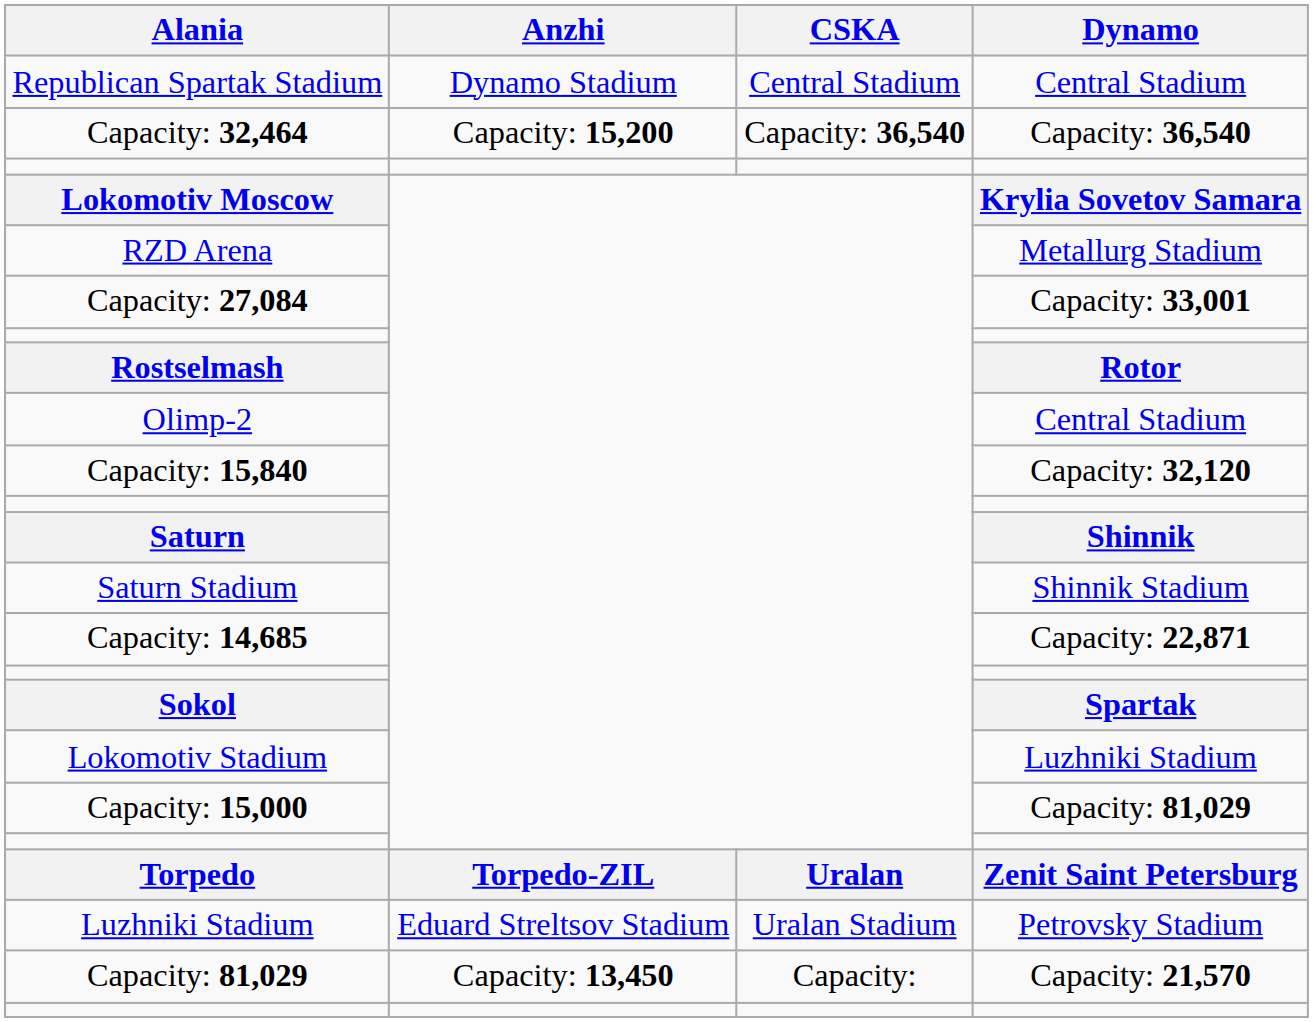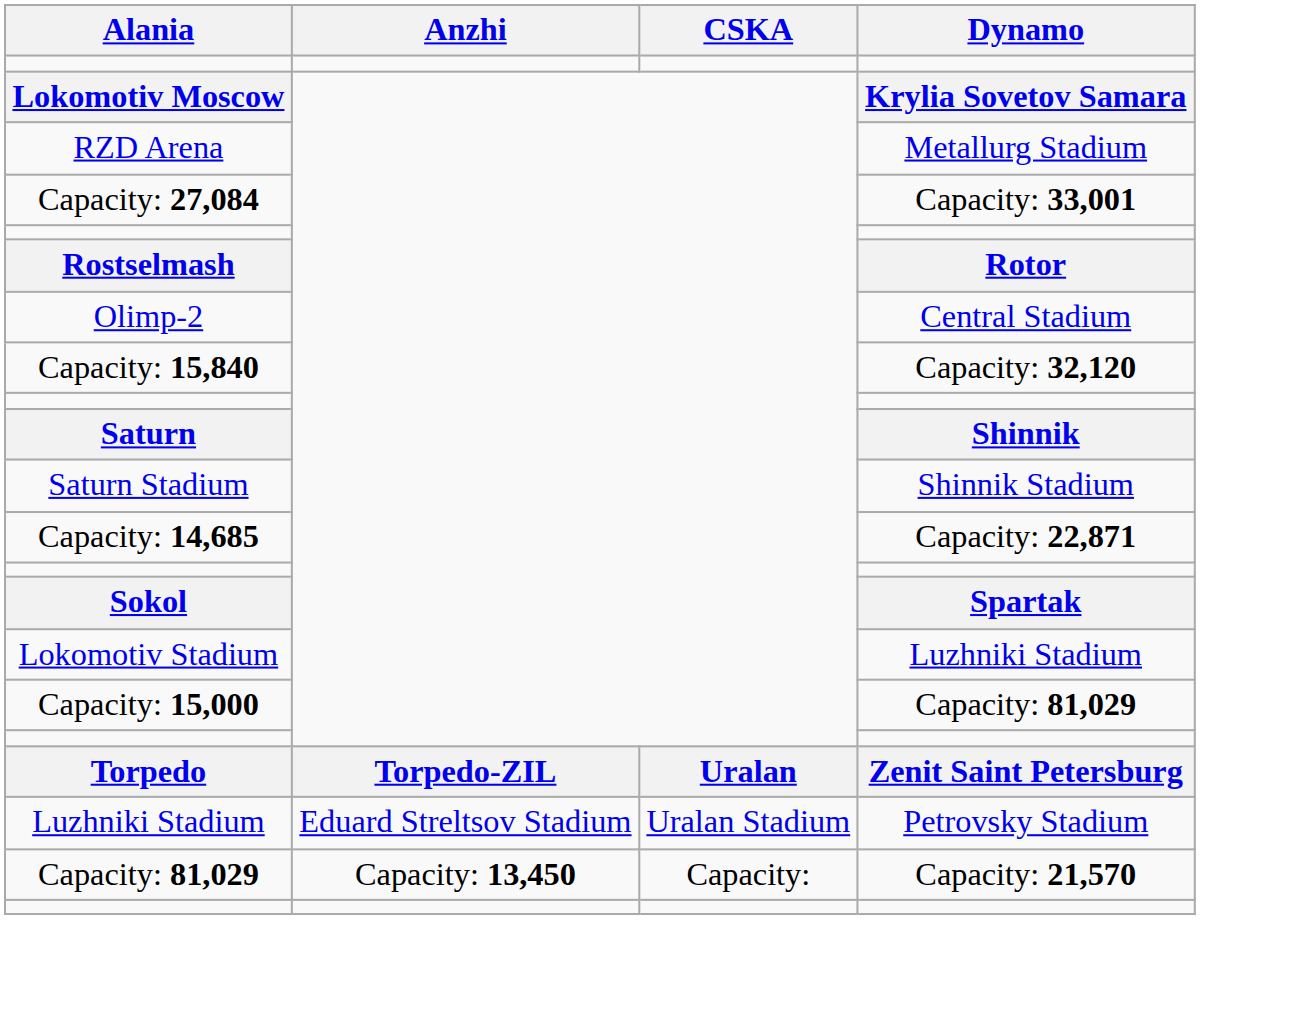 <table class="wikitable" style="text-align:center;">
 <tr>
 <th><a href='#'>Alania</a></th>
 <th><a href='#'>Anzhi</a></th>
 <th><a href='#'>CSKA</a></th>
 <th><a href='#'>Dynamo</a></th>
-</tr>
-<tr>
-<td><a href='#'>Republican Spartak Stadium</a></td>
-<td><a href='#'>Dynamo Stadium</a></td>
-<td><a href='#'>Central Stadium</a></td>
-<td><a href='#'>Central Stadium</a></td>
-</tr>
-<tr>
-<td>Capacity: <strong>32,464</strong></td>
-<td>Capacity: <strong>15,200</strong></td>
-<td>Capacity: <strong>36,540</strong></td>
-<td>Capacity: <strong>36,540</strong></td>
 </tr>
 <tr>
 <td></td>
 <td></td>
 <td></td>
 <td></td>
 </tr>
 <tr>
 <th><a href='#'>Lokomotiv Moscow</a></th>
 <td colspan="2" rowspan="16"><br></td>
 <th><a href='#'>Krylia Sovetov Samara</a></th>
 </tr>
 <tr>
 <td><a href='#'>RZD Arena</a></td>
 <td><a href='#'>Metallurg Stadium</a></td>
 </tr>
 <tr>
 <td>Capacity: <strong>27,084</strong></td>
 <td>Capacity: <strong>33,001</strong></td>
 </tr>
 <tr>
 <td></td>
 <td></td>
 </tr>
 <tr>
 <th><a href='#'>Rostselmash</a></th>
 <th><a href='#'>Rotor</a></th>
 </tr>
 <tr>
 <td><a href='#'>Olimp-2</a></td>
 <td><a href='#'>Central Stadium</a></td>
 </tr>
 <tr>
 <td>Capacity: <strong>15,840</strong></td>
 <td>Capacity: <strong>32,120</strong></td>
 </tr>
 <tr>
 <td></td>
 <td></td>
 </tr>
 <tr>
 <th><a href='#'>Saturn</a></th>
 <th><a href='#'>Shinnik</a></th>
 </tr>
 <tr>
 <td><a href='#'>Saturn Stadium</a></td>
 <td><a href='#'>Shinnik Stadium</a></td>
 </tr>
 <tr>
 <td>Capacity: <strong>14,685</strong></td>
 <td>Capacity: <strong>22,871</strong></td>
 </tr>
 <tr>
 <td></td>
 <td></td>
 </tr>
 <tr>
 <th><a href='#'>Sokol</a></th>
 <th><a href='#'>Spartak</a></th>
 </tr>
 <tr>
 <td><a href='#'>Lokomotiv Stadium</a></td>
 <td><a href='#'>Luzhniki Stadium</a></td>
 </tr>
 <tr>
 <td>Capacity: <strong>15,000</strong></td>
 <td>Capacity: <strong>81,029</strong></td>
 </tr>
 <tr>
 <td></td>
 <td></td>
 </tr>
 <tr>
 <th><a href='#'>Torpedo</a></th>
 <th><a href='#'>Torpedo-ZIL</a></th>
 <th><a href='#'>Uralan</a></th>
 <th><a href='#'>Zenit Saint Petersburg</a></th>
 </tr>
 <tr>
 <td><a href='#'>Luzhniki Stadium</a></td>
 <td><a href='#'>Eduard Streltsov Stadium</a></td>
 <td><a href='#'>Uralan Stadium</a></td>
 <td><a href='#'>Petrovsky Stadium</a></td>
 </tr>
 <tr>
 <td>Capacity: <strong>81,029</strong></td>
 <td>Capacity: <strong>13,450</strong></td>
 <td>Capacity: <strong> </strong></td>
 <td>Capacity: <strong>21,570</strong></td>
 </tr>
 <tr>
 <td></td>
 <td></td>
 <td></td>
 <td></td>
 </tr>
 </table>
